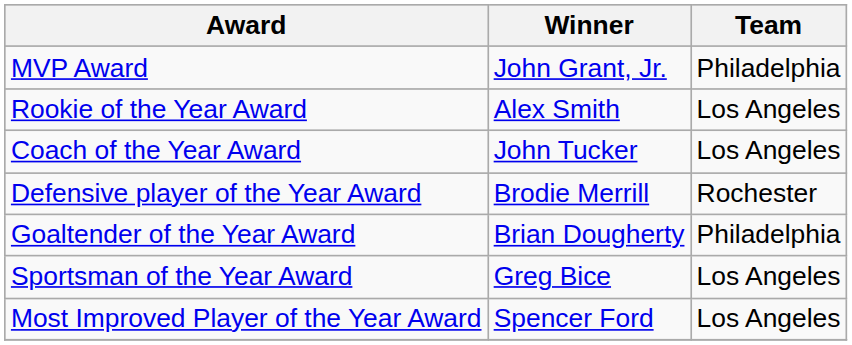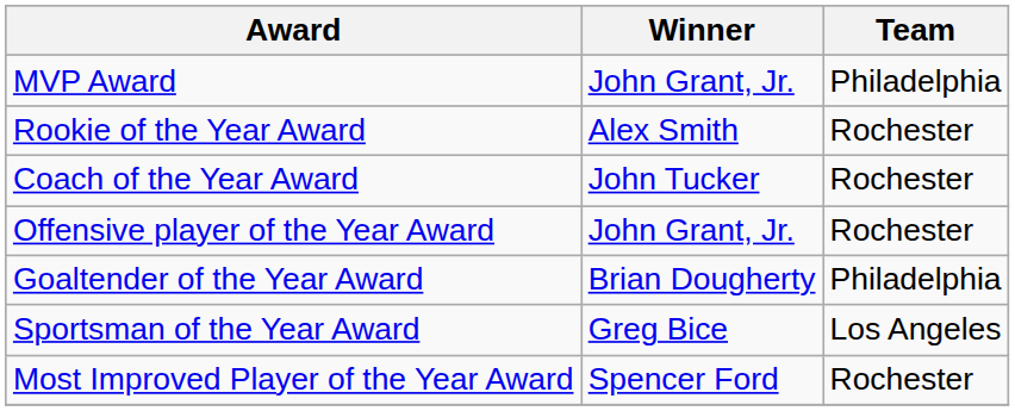 <table class="wikitable">
 <tr>
 <th>Award</th>
 <th>Winner</th>
 <th>Team</th>
 </tr>
 <tr>
 <td><a href='#'>MVP Award</a></td>
 <td><a href='#'>John Grant, Jr.</a></td>
 <td>Philadelphia</td>
 </tr>
 <tr>
 <td><a href='#'>Rookie of the Year Award</a></td>
 <td><a href='#'>Alex Smith</a></td>
-<td>Los Angeles</td>
+<td>Rochester</td>
 </tr>
 <tr>
 <td><a href='#'>Coach of the Year Award</a></td>
 <td><a href='#'>John Tucker</a></td>
-<td>Los Angeles</td>
+<td>Rochester</td>
 </tr>
 <tr>
-<td><a href='#'>Defensive player of the Year Award</a></td>
-<td><a href='#'>Brodie Merrill</a></td>
+<td><a href='#'>Offensive player of the Year Award</a></td>
+<td><a href='#'>John Grant, Jr.</a></td>
 <td>Rochester</td>
 </tr>
 <tr>
 <td><a href='#'>Goaltender of the Year Award</a></td>
 <td><a href='#'>Brian Dougherty</a></td>
 <td>Philadelphia</td>
 </tr>
 <tr>
 <td><a href='#'>Sportsman of the Year Award</a></td>
 <td><a href='#'>Greg Bice</a></td>
 <td>Los Angeles</td>
 </tr>
 <tr>
 <td><a href='#'>Most Improved Player of the Year Award</a></td>
 <td><a href='#'>Spencer Ford</a></td>
-<td>Los Angeles</td>
+<td>Rochester</td>
 </tr>
 <tr>
 </tr>
 </table>
